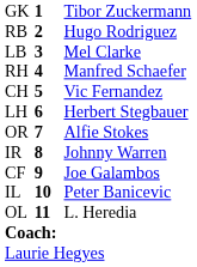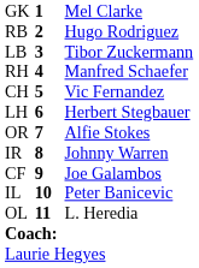 <table style="font-size: 90%" cellspacing="0" cellpadding="0">
 <tr>
 <th width="25"></th>
 <th width="25"></th>
 </tr>
 <tr>
 <td>GK</td>
 <td><strong>1</strong></td>
-<td> <a href='#'>Tibor Zuckermann</a></td>
+<td> <a href='#'>Mel Clarke</a></td>
 </tr>
 <tr>
 <td>RB</td>
 <td><strong>2</strong></td>
 <td> <a href='#'>Hugo Rodriguez</a></td>
 </tr>
 <tr>
 <td>LB</td>
 <td><strong>3</strong></td>
-<td> <a href='#'>Mel Clarke</a></td>
+<td> <a href='#'>Tibor Zuckermann</a></td>
 </tr>
 <tr>
 <td>RH</td>
 <td><strong>4</strong></td>
 <td> <a href='#'>Manfred Schaefer</a></td>
 </tr>
 <tr>
 <td>CH</td>
 <td><strong>5</strong></td>
 <td> <a href='#'>Vic Fernandez</a></td>
 </tr>
 <tr>
 <td>LH</td>
 <td><strong>6</strong></td>
 <td> <a href='#'>Herbert Stegbauer</a></td>
 </tr>
 <tr>
 <td>OR</td>
 <td><strong>7</strong></td>
 <td> <a href='#'>Alfie Stokes</a></td>
 </tr>
 <tr>
 <td>IR</td>
 <td><strong>8</strong></td>
 <td> <a href='#'>Johnny Warren</a></td>
 </tr>
 <tr>
 <td>CF</td>
 <td><strong>9</strong></td>
 <td> <a href='#'>Joe Galambos</a></td>
 </tr>
 <tr>
 <td>IL</td>
 <td><strong>10</strong></td>
 <td> <a href='#'>Peter Banicevic</a></td>
 </tr>
 <tr>
 <td>OL</td>
 <td><strong>11</strong></td>
 <td> L. Heredia</td>
 </tr>
 <tr>
 <td colspan=4><strong>Coach:</strong></td>
 </tr>
 <tr>
 <td colspan=4> <a href='#'>Laurie Hegyes</a></td>
 </tr>
 </table>
